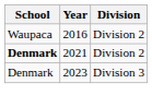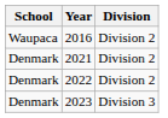 <table class="wikitable">
 <tr>
 <th>School</th>
 <th>Year</th>
 <th>Division</th>
 </tr>
 <tr>
 <td>Waupaca</td>
 <td>2016</td>
 <td>Division 2</td>
 </tr>
 <tr>
-<td><strong>Denmark</strong></td>
+<td>Denmark</td>
 <td>2021</td>
+<td>Division 2</td>
+</tr>
+<tr>
+<td>Denmark</td>
+<td>2022</td>
 <td>Division 2</td>
 </tr>
 <tr>
 <td>Denmark</td>
 <td>2023</td>
 <td>Division 3</td>
 </tr>
 </table>
